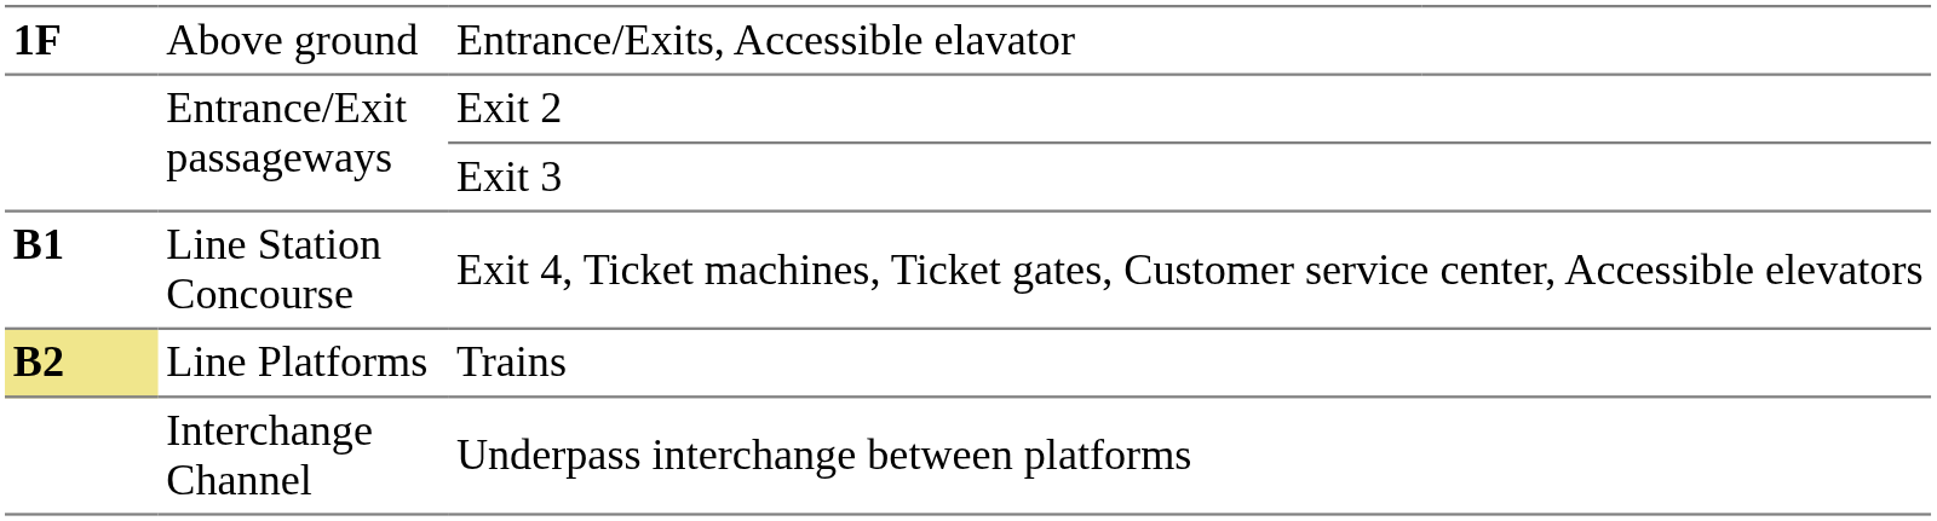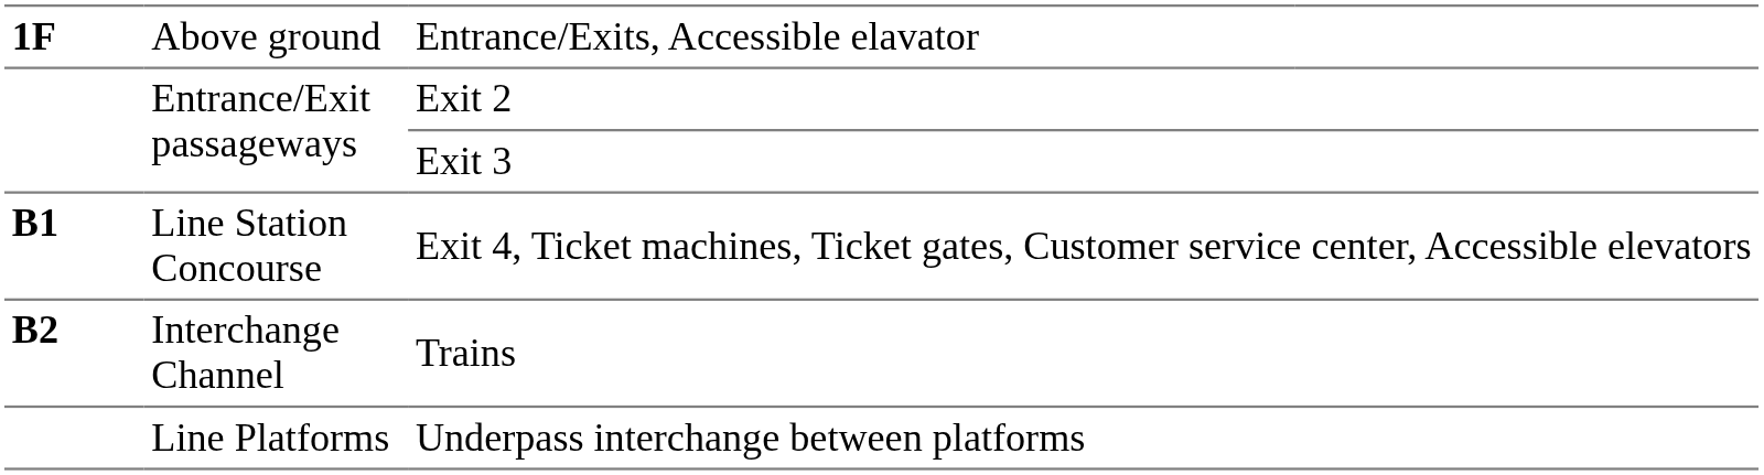 <table cellspacing="0" cellpadding="3">
 <tr>
 <td style="width:50px;border-top:solid 1px gray;border-bottom:solid 1px gray;"><strong>1F</strong></td>
 <td style="width:100px;border-top:solid 1px gray;border-bottom:solid 1px gray;">Above ground</td>
 <td style="width:350px;border-top:solid 1px gray;border-bottom:solid 1px gray;">Entrance/Exits, Accessible elavator</td>
 <td style="border-top:solid 1px gray;border-bottom:solid 1px gray; "></td>
 </tr>
 <tr>
 <td style="border-bottom:solid 1px gray;" rowspan=2></td>
 <td style="border-bottom:solid 1px gray;" rowspan=2 valign=top>Entrance/Exit passageways</td>
 <td style="border-bottom:solid 1px gray;" colspan=2>Exit 2</td>
 </tr>
 <tr>
 <td style="border-bottom:solid 1px gray;" colspan=2>Exit 3</td>
 </tr>
 <tr>
 <td style="border-bottom:solid 1px gray;" valign=top><strong>B1</strong></td>
 <td style="border-bottom:solid 1px gray;"> Line Station Concourse</td>
 <td style="border-bottom:solid 1px gray;" colspan=2>Exit 4, Ticket machines, Ticket gates, Customer service center, Accessible elevators</td>
 </tr>
 <tr>
-<td style="background: khaki; border-bottom:solid 1px gray;" valign=top><strong>B2</strong></td>
-<td style="border-bottom:solid 1px gray;"> Line Platforms</td>
+<td style="border-bottom:solid 1px gray;" valign=top><strong>B2</strong></td>
+<td style="border-bottom:solid 1px gray;">Interchange Channel</td>
 <td style="border-bottom:solid 1px gray;" colspan=2>Trains</td>
 </tr>
 <tr>
 <td style="border-bottom:solid 1px gray;" valign=top></td>
-<td style="border-bottom:solid 1px gray;">Interchange Channel</td>
+<td style="border-bottom:solid 1px gray;"> Line Platforms</td>
 <td style="border-bottom:solid 1px gray;" colspan=2>Underpass interchange between platforms</td>
 </tr>
 <tr>
 </tr>
 </table>
